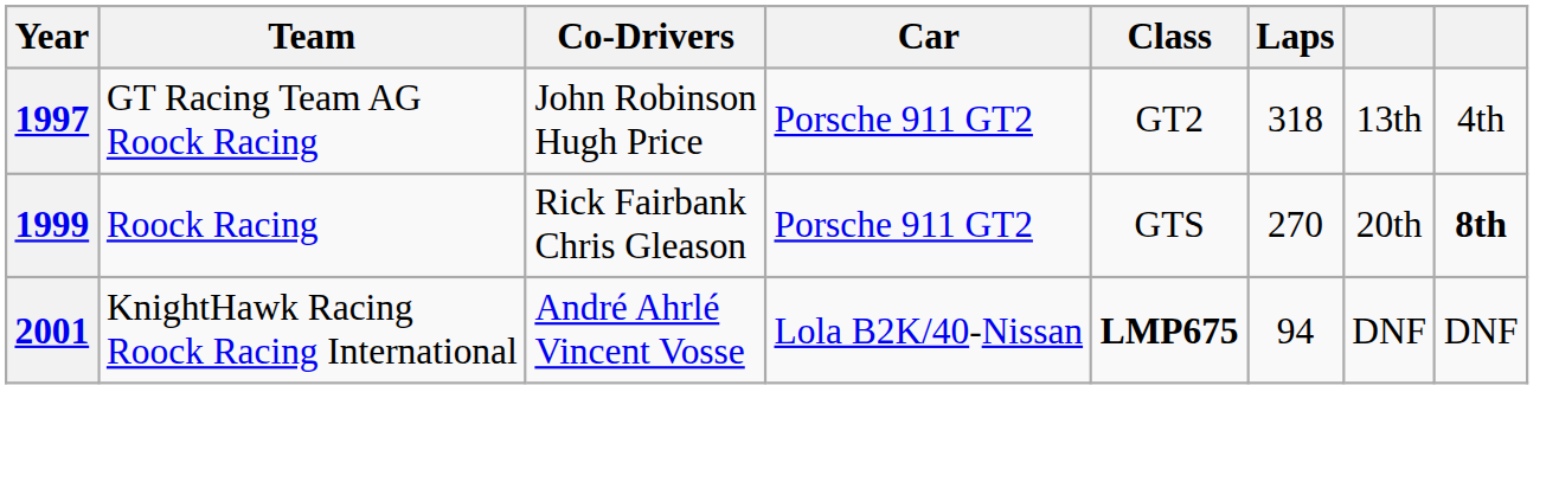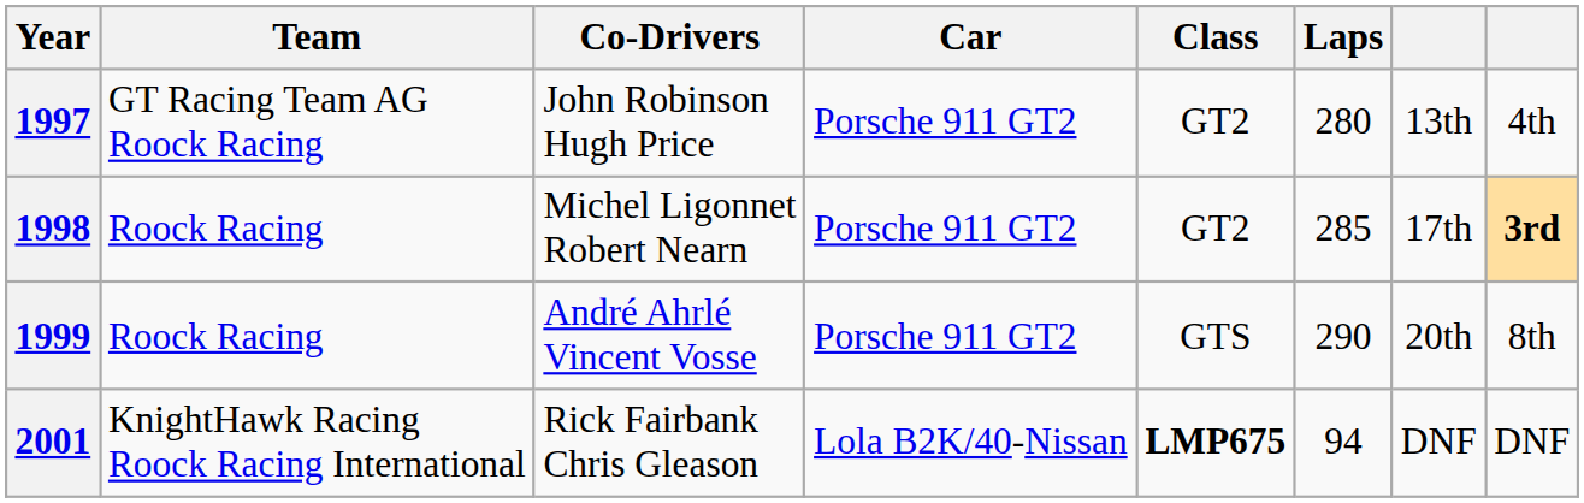 <table class="wikitable" style="text-align:center; font-size:90%">
 <tr>
 <th>Year</th>
 <th>Team</th>
 <th>Co-Drivers</th>
 <th>Car</th>
 <th>Class</th>
 <th>Laps</th>
 <th></th>
 <th></th>
 </tr>
 <tr>
 <th><a href='#'>1997</a></th>
 <td align="left"> GT Racing Team AG<br> <a href='#'>Roock Racing</a></td>
 <td align="left"> John Robinson<br> Hugh Price</td>
 <td align="left"><a href='#'>Porsche 911 GT2</a></td>
 <td>GT2</td>
-<td>318</td>
+<td>280</td>
 <td>13th</td>
 <td>4th</td>
 </tr>
 <tr>
+<th><a href='#'>1998</a></th>
+<td align="left"> <a href='#'>Roock Racing</a></td>
+<td align="left"> Michel Ligonnet<br> Robert Nearn</td>
+<td align="left"><a href='#'>Porsche 911 GT2</a></td>
+<td>GT2</td>
+<td>285</td>
+<td>17th</td>
+<td style="background:#FFDF9F;"><strong>3rd</strong></td>
+</tr>
+<tr>
 <th><a href='#'>1999</a></th>
 <td align="left"> <a href='#'>Roock Racing</a></td>
-<td align="left"> Rick Fairbank<br> Chris Gleason</td>
+<td align="left"> <a href='#'>André Ahrlé</a><br> <a href='#'>Vincent Vosse</a></td>
 <td align="left"><a href='#'>Porsche 911 GT2</a></td>
 <td>GTS</td>
-<td>270</td>
+<td>290</td>
 <td>20th</td>
-<td><strong>8th</strong></td>
+<td>8th</td>
 </tr>
 <tr>
 <th><a href='#'>2001</a></th>
 <td align="left"> KnightHawk Racing<br> <a href='#'>Roock Racing</a> International</td>
-<td align="left"> <a href='#'>André Ahrlé</a><br> <a href='#'>Vincent Vosse</a></td>
+<td align="left"> Rick Fairbank<br> Chris Gleason</td>
 <td align="left"><a href='#'>Lola B2K/40</a>-<a href='#'>Nissan</a></td>
 <td><strong>LMP675</strong></td>
 <td>94</td>
 <td>DNF</td>
 <td>DNF</td>
 </tr>
 </table>
